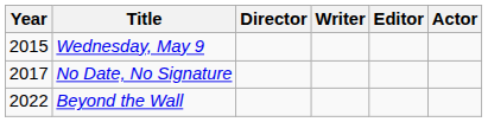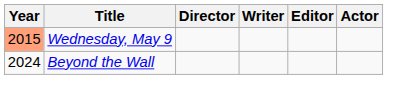 <table class="wikitable sortable">
 <tr>
 <th>Year</th>
 <th>Title</th>
 <th>Director</th>
 <th>Writer</th>
 <th>Editor</th>
 <th>Actor</th>
 </tr>
 <tr>
-<td>2015</td>
+<td style="background: lightsalmon;">2015</td>
 <td><em><a href='#'>Wednesday, May 9</a></em></td>
 <td></td>
 <td></td>
 <td></td>
 <td></td>
 </tr>
 <tr>
-<td>2017</td>
-<td><em><a href='#'>No Date, No Signature</a></em></td>
-<td></td>
-<td></td>
-<td></td>
-<td></td>
-</tr>
-<tr>
-<td>2022</td>
+<td>2024</td>
 <td><em><a href='#'>Beyond the Wall</a></em></td>
 <td></td>
 <td></td>
 <td></td>
 <td></td>
 </tr>
 </table>
